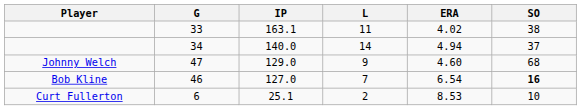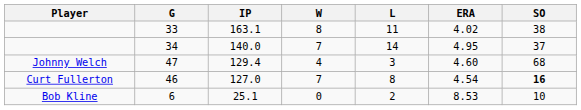 <table class="wikitable sortable">
 <tr>
 <th bgcolor="#DDDDFF" width="16%">Player</th>
 <th bgcolor="#DDDDFF" width="9%">G</th>
 <th bgcolor="#DDDDFF" width="9%">IP</th>
+<th bgcolor="#DDDDFF" width="9%">W</th>
 <th bgcolor="#DDDDFF" width="9%">L</th>
 <th bgcolor="#DDDDFF" width="9%">ERA</th>
 <th bgcolor="#DDDDFF" width="9%">SO</th>
 </tr>
 <tr align="center">
 <td></td>
 <td>33</td>
 <td>163.1</td>
+<td>8</td>
 <td>11</td>
 <td>4.02</td>
 <td>38</td>
 </tr>
 <tr align="center">
 <td></td>
 <td>34</td>
 <td>140.0</td>
+<td>7</td>
 <td>14</td>
-<td>4.94</td>
+<td>4.95</td>
 <td>37</td>
 </tr>
 <tr align="center">
 <td><a href='#'>Johnny Welch</a></td>
 <td>47</td>
-<td>129.0</td>
-<td>9</td>
+<td>129.4</td>
+<td>4</td>
+<td>3</td>
 <td>4.60</td>
 <td>68</td>
 </tr>
 <tr align="center">
-<td><a href='#'>Bob Kline</a></td>
+<td><a href='#'>Curt Fullerton</a></td>
 <td>46</td>
 <td>127.0</td>
 <td>7</td>
-<td>6.54</td>
+<td>8</td>
+<td>4.54</td>
 <td><strong>16</strong></td>
 </tr>
 <tr align="center">
-<td><a href='#'>Curt Fullerton</a></td>
+<td><a href='#'>Bob Kline</a></td>
 <td>6</td>
 <td>25.1</td>
+<td>0</td>
 <td>2</td>
 <td>8.53</td>
 <td>10</td>
 </tr>
 </table>
